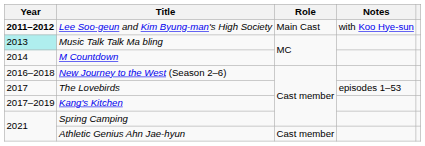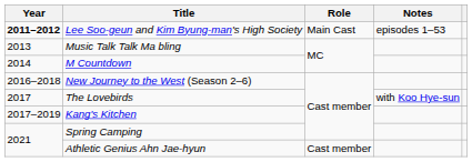 <table class="wikitable sortable">
 <tr>
 <th>Year</th>
 <th>Title</th>
 <th>Role</th>
 <th>Notes</th>
 <th></th>
 </tr>
 <tr>
 <td><strong>2011–2012</strong></td>
 <td><em><a href='#'>Lee Soo-geun</a> and <a href='#'>Kim Byung-man</a>'s High Society</em></td>
 <td>Main Cast</td>
-<td>with <a href='#'>Koo Hye-sun</a></td>
+<td>episodes 1–53</td>
 <td></td>
 </tr>
 <tr>
-<td rowspan=1 style="background: paleturquoise;">2013</td>
+<td rowspan=1>2013</td>
 <td><em>Music Talk Talk Ma bling</em></td>
 <td rowspan="2">MC</td>
 <td></td>
 <td></td>
 </tr>
 <tr>
 <td rowspan=1>2014</td>
 <td><em><a href='#'>M Countdown</a></em></td>
 <td></td>
 <td></td>
 </tr>
 <tr>
 <td>2016–2018</td>
 <td><em><a href='#'>New Journey to the West</a></em> (Season 2–6)</td>
 <td rowspan="4">Cast member</td>
 <td></td>
 <td></td>
 </tr>
 <tr>
 <td>2017</td>
 <td><em>The Lovebirds</em></td>
-<td>episodes 1–53</td>
+<td>with <a href='#'>Koo Hye-sun</a></td>
 <td></td>
 </tr>
 <tr>
 <td>2017–2019</td>
 <td><em><a href='#'>Kang's Kitchen</a></em></td>
 <td></td>
 <td></td>
 </tr>
 <tr>
 <td rowspan="2">2021</td>
 <td><em>Spring Camping</em></td>
 <td></td>
 <td></td>
 </tr>
 <tr>
 <td><em>Athletic Genius Ahn Jae-hyun</em></td>
 <td>Cast member</td>
 <td></td>
 <td></td>
 </tr>
 </table>
